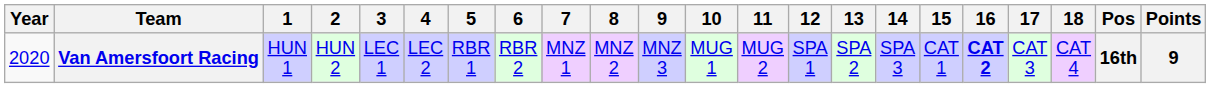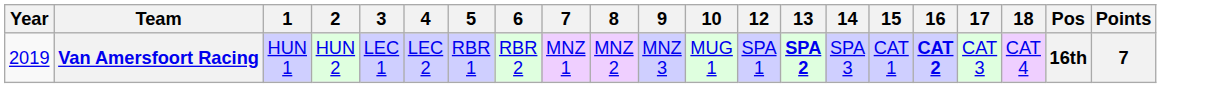 <table class="wikitable" style="text-align:center; font-size:85%">
 <tr>
 <th>Year</th>
 <th>Team</th>
 <th>1</th>
 <th>2</th>
 <th>3</th>
 <th>4</th>
 <th>5</th>
 <th>6</th>
 <th>7</th>
 <th>8</th>
 <th>9</th>
 <th>10</th>
-<th>11</th>
 <th>12</th>
 <th>13</th>
 <th>14</th>
 <th>15</th>
 <th>16</th>
 <th>17</th>
 <th>18</th>
 <th>Pos</th>
 <th>Points</th>
 </tr>
 <tr>
-<td><a href='#'>2020</a></td>
+<td><a href='#'>2019</a></td>
 <th nowrap><a href='#'>Van Amersfoort Racing</a></th>
 <td style="background:#CFCFFF"><a href='#'>HUN<br>1</a><br></td>
 <td style="background:#DFFFDF"><a href='#'>HUN<br>2</a><br></td>
 <td style="background:#CFCFFF"><a href='#'>LEC<br>1</a><br></td>
 <td style="background:#CFCFFF"><a href='#'>LEC<br>2</a><br></td>
 <td style="background:#CFCFFF"><a href='#'>RBR<br>1</a><br></td>
 <td style="background:#DFFFDF"><a href='#'>RBR<br>2</a><br></td>
 <td style="background:#EFCFFF"><a href='#'>MNZ<br>1</a><br></td>
 <td style="background:#EFCFFF"><a href='#'>MNZ<br>2</a><br></td>
 <td style="background:#CFCFFF"><a href='#'>MNZ<br>3</a><br></td>
 <td style="background:#DFFFDF"><a href='#'>MUG<br>1</a><br></td>
-<td style="background:#EFCFFF"><a href='#'>MUG<br>2</a><br></td>
 <td style="background:#CFCFFF"><a href='#'>SPA<br>1</a><br></td>
-<td style="background:#DFFFDF"><a href='#'>SPA<br>2</a><br></td>
+<td style="background:#DFFFDF"><strong><a href='#'>SPA<br>2</a><br></strong></td>
 <td style="background:#CFCFFF"><a href='#'>SPA<br>3</a><br></td>
 <td style="background:#CFCFFF"><a href='#'>CAT<br>1</a><br></td>
 <td style="background:#CFCFFF"><strong><a href='#'>CAT<br>2</a><br></strong></td>
 <td style="background:#DFFFDF"><a href='#'>CAT<br>3</a><br></td>
 <td style="background:#EFCFFF"><a href='#'>CAT<br>4</a><br></td>
 <th>16th</th>
-<th>9</th>
+<th>7</th>
 </tr>
 </table>
